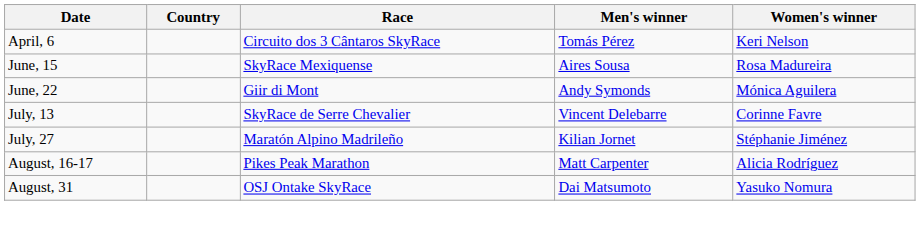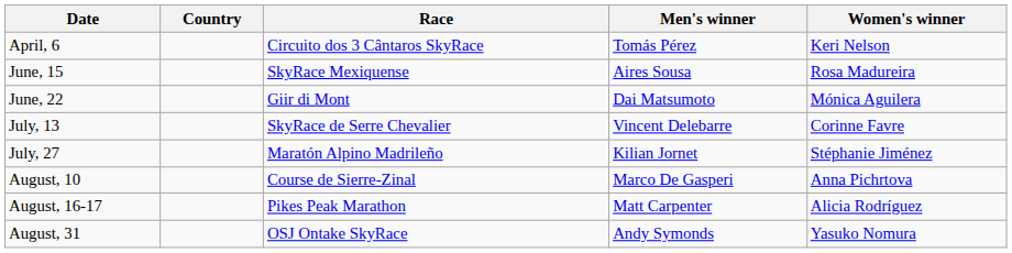 <table class="wikitable"  style="width:70%; font-size:90%; text-align:left;">
 <tr>
 <th>Date</th>
 <th>Country</th>
 <th>Race</th>
 <th>Men's winner</th>
 <th>Women's winner</th>
 </tr>
 <tr>
 <td>April, 6</td>
 <td></td>
 <td><a href='#'>Circuito dos 3 Cântaros SkyRace</a></td>
 <td><a href='#'>Tomás Pérez</a></td>
 <td><a href='#'>Keri Nelson</a></td>
 </tr>
 <tr>
 <td>June, 15</td>
 <td></td>
 <td><a href='#'>SkyRace Mexiquense</a></td>
 <td><a href='#'>Aires Sousa</a></td>
 <td><a href='#'>Rosa Madureira</a></td>
 </tr>
 <tr>
 <td>June, 22</td>
 <td></td>
 <td><a href='#'>Giir di Mont</a></td>
-<td><a href='#'>Andy Symonds</a></td>
+<td><a href='#'>Dai Matsumoto</a></td>
 <td><a href='#'>Mónica Aguilera</a></td>
 </tr>
 <tr>
 <td>July, 13</td>
 <td></td>
 <td><a href='#'>SkyRace de Serre Chevalier</a></td>
 <td><a href='#'>Vincent Delebarre</a></td>
 <td><a href='#'>Corinne Favre</a></td>
 </tr>
 <tr>
 <td>July, 27</td>
 <td></td>
 <td><a href='#'>Maratón Alpino Madrileño</a></td>
 <td><a href='#'>Kilian Jornet</a></td>
 <td><a href='#'>Stéphanie Jiménez</a></td>
 </tr>
 <tr>
+<td>August, 10</td>
+<td></td>
+<td><a href='#'>Course de Sierre-Zinal</a></td>
+<td><a href='#'>Marco De Gasperi</a></td>
+<td><a href='#'>Anna Pichrtova</a></td>
+</tr>
+<tr>
 <td>August, 16-17</td>
 <td></td>
 <td><a href='#'>Pikes Peak Marathon</a></td>
 <td><a href='#'>Matt Carpenter</a></td>
 <td><a href='#'>Alicia Rodríguez</a></td>
 </tr>
 <tr>
 <td>August, 31</td>
 <td></td>
 <td><a href='#'>OSJ Ontake SkyRace</a></td>
-<td><a href='#'>Dai Matsumoto</a></td>
+<td><a href='#'>Andy Symonds</a></td>
 <td><a href='#'>Yasuko Nomura</a></td>
 </tr>
 </table>
